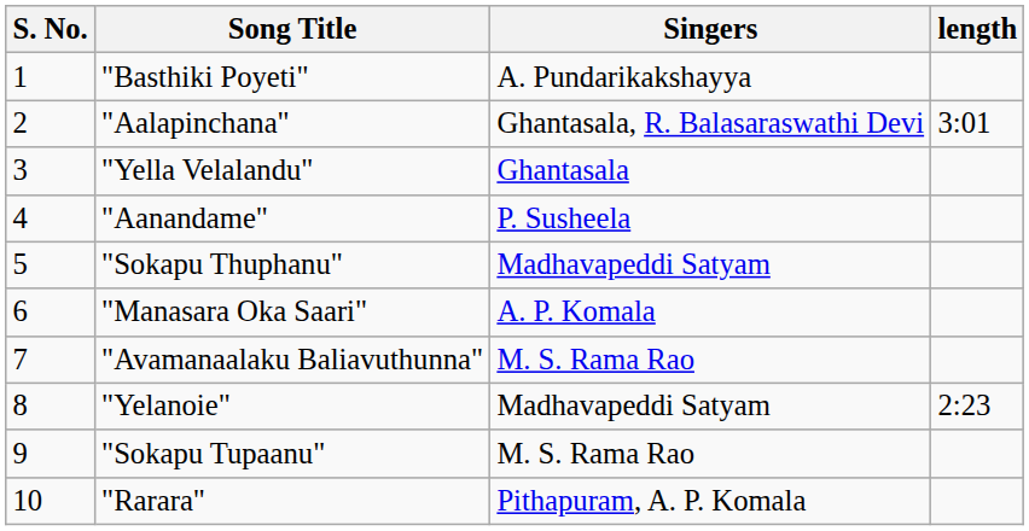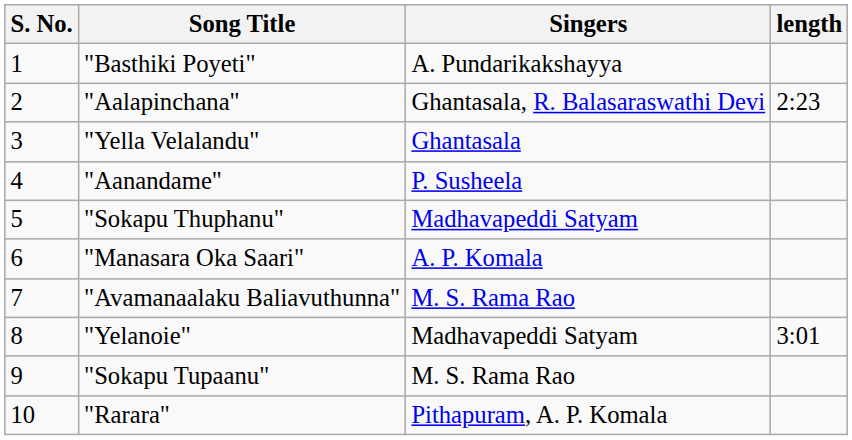 <table class="wikitable">
 <tr>
 <th>S. No.</th>
 <th>Song Title</th>
 <th>Singers</th>
 <th>length</th>
 </tr>
 <tr>
 <td>1</td>
 <td>"Basthiki Poyeti"</td>
 <td>A. Pundarikakshayya</td>
 <td></td>
 </tr>
 <tr>
 <td>2</td>
 <td>"Aalapinchana"</td>
 <td>Ghantasala, <a href='#'>R. Balasaraswathi Devi</a></td>
-<td>3:01</td>
+<td>2:23</td>
 </tr>
 <tr>
 <td>3</td>
 <td>"Yella Velalandu"</td>
 <td><a href='#'>Ghantasala</a></td>
 <td></td>
 </tr>
 <tr>
 <td>4</td>
 <td>"Aanandame"</td>
 <td><a href='#'>P. Susheela</a></td>
 <td></td>
 </tr>
 <tr>
 <td>5</td>
 <td>"Sokapu Thuphanu"</td>
 <td><a href='#'>Madhavapeddi Satyam</a></td>
 <td></td>
 </tr>
 <tr>
 <td>6</td>
 <td>"Manasara Oka Saari"</td>
 <td><a href='#'>A. P. Komala</a></td>
 <td></td>
 </tr>
 <tr>
 <td>7</td>
 <td>"Avamanaalaku Baliavuthunna"</td>
 <td><a href='#'>M. S. Rama Rao</a></td>
 <td></td>
 </tr>
 <tr>
 <td>8</td>
 <td>"Yelanoie"</td>
 <td>Madhavapeddi Satyam</td>
-<td>2:23</td>
+<td>3:01</td>
 </tr>
 <tr>
 <td>9</td>
 <td>"Sokapu Tupaanu"</td>
 <td>M. S. Rama Rao</td>
 <td></td>
 </tr>
 <tr>
 <td>10</td>
 <td>"Rarara"</td>
 <td><a href='#'>Pithapuram</a>, A. P. Komala</td>
 <td></td>
 </tr>
 </table>
